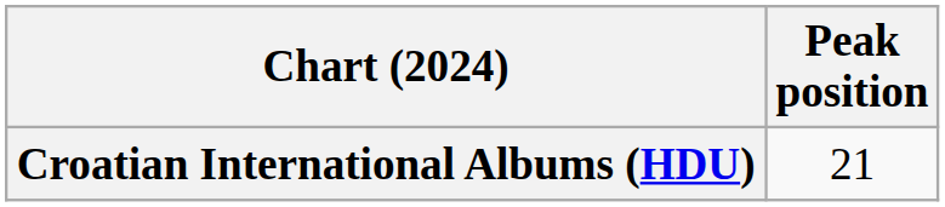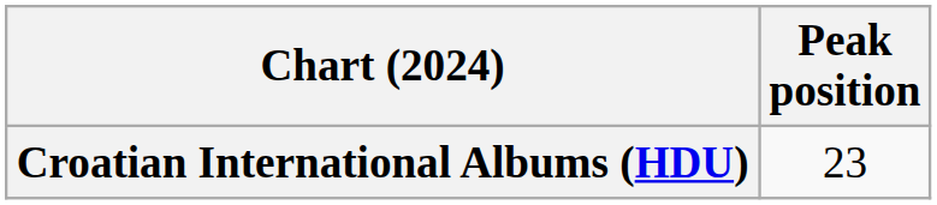 <table class="wikitable sortable plainrowheaders" style="text-align:center;">
 <tr>
 <th scope="col">Chart (2024)</th>
 <th scope="col">Peak<br>position</th>
 </tr>
 <tr>
 <th scope="row">Croatian International Albums (<a href='#'>HDU</a>)</th>
-<td>21</td>
+<td>23</td>
 </tr>
 </table>
